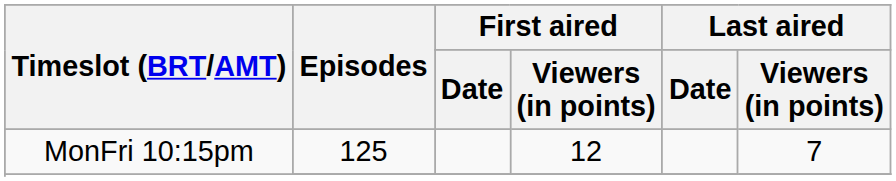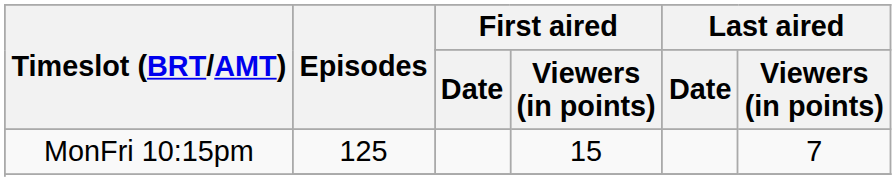 <table class="wikitable" style="text-align: center">
 <tr>
 <th scope="col" rowspan="2">Timeslot (<a href='#'>BRT</a>/<a href='#'>AMT</a>)</th>
 <th scope="col" rowspan="2" colspan="1">Episodes</th>
 <th scope="col" colspan="2">First aired</th>
 <th scope="col" colspan="2">Last aired</th>
 </tr>
 <tr>
 <th scope="col">Date</th>
 <th scope="col">Viewers<br>(in points)</th>
 <th scope="col">Date</th>
 <th scope="col">Viewers<br>(in points)</th>
 </tr>
 <tr>
 <td rowspan="2">MonFri 10:15pm</td>
 <td rowspan="1">125</td>
 <td></td>
-<td rowspan="1">12</td>
+<td rowspan="1">15</td>
 <td></td>
 <td rowspan="1">7</td>
 </tr>
 <tr>
 </tr>
 </table>
